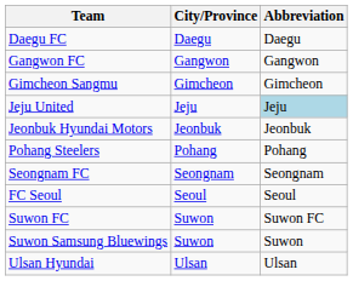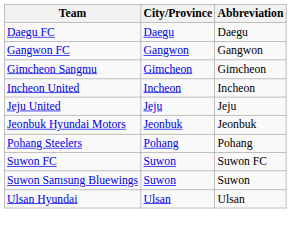 <table class="wikitable" style="text-align:left">
 <tr>
 <th>Team</th>
 <th>City/Province</th>
 <th>Abbreviation</th>
 </tr>
 <tr>
 <td><a href='#'>Daegu FC</a></td>
 <td><a href='#'>Daegu</a></td>
 <td>Daegu</td>
 </tr>
 <tr>
 <td><a href='#'>Gangwon FC</a></td>
 <td><a href='#'>Gangwon</a></td>
 <td>Gangwon</td>
 </tr>
 <tr>
 <td><a href='#'>Gimcheon Sangmu</a></td>
 <td><a href='#'>Gimcheon</a></td>
 <td>Gimcheon</td>
 </tr>
 <tr>
+<td><a href='#'>Incheon United</a></td>
+<td><a href='#'>Incheon</a></td>
+<td>Incheon</td>
+</tr>
+<tr>
 <td><a href='#'>Jeju United</a></td>
 <td><a href='#'>Jeju</a></td>
-<td style="background: lightblue;">Jeju</td>
+<td>Jeju</td>
 </tr>
 <tr>
 <td><a href='#'>Jeonbuk Hyundai Motors</a></td>
 <td><a href='#'>Jeonbuk</a></td>
 <td>Jeonbuk</td>
 </tr>
 <tr>
 <td><a href='#'>Pohang Steelers</a></td>
 <td><a href='#'>Pohang</a></td>
 <td>Pohang</td>
-</tr>
-<tr>
-<td><a href='#'>Seongnam FC</a></td>
-<td><a href='#'>Seongnam</a></td>
-<td>Seongnam</td>
-</tr>
-<tr>
-<td><a href='#'>FC Seoul</a></td>
-<td><a href='#'>Seoul</a></td>
-<td>Seoul</td>
 </tr>
 <tr>
 <td><a href='#'>Suwon FC</a></td>
 <td><a href='#'>Suwon</a></td>
 <td>Suwon FC</td>
 </tr>
 <tr>
 <td><a href='#'>Suwon Samsung Bluewings</a></td>
 <td><a href='#'>Suwon</a></td>
 <td>Suwon</td>
 </tr>
 <tr>
 <td><a href='#'>Ulsan Hyundai</a></td>
 <td><a href='#'>Ulsan</a></td>
 <td>Ulsan</td>
 </tr>
 </table>
